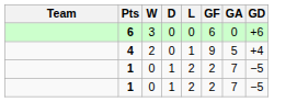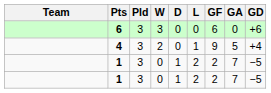 <table class="wikitable" style="text-align:center;">
 <tr>
 <th width=150>Team</th>
 <th width=20>Pts</th>
+<th width=20>Pld</th>
 <th width=20>W</th>
 <th width=20>D</th>
 <th width=20>L</th>
 <th width=20>GF</th>
 <th width=20>GA</th>
 <th width=20>GD</th>
 </tr>
 <tr style="background:#ccffcc;">
 <td style="text-align:left;"></td>
 <td><strong>6</strong></td>
 <td>3</td>
+<td>3</td>
 <td>0</td>
 <td>0</td>
 <td>6</td>
 <td>0</td>
 <td>+6</td>
 </tr>
 <tr>
 <td style="text-align:left;"></td>
 <td><strong>4</strong></td>
+<td>3</td>
 <td>2</td>
 <td>0</td>
 <td>1</td>
 <td>9</td>
 <td>5</td>
 <td>+4</td>
 </tr>
 <tr>
 <td style="text-align:left;"></td>
 <td><strong>1</strong></td>
+<td>3</td>
 <td>0</td>
 <td>1</td>
 <td>2</td>
 <td>2</td>
 <td>7</td>
 <td>−5</td>
 </tr>
 <tr>
 <td style="text-align:left;"></td>
 <td><strong>1</strong></td>
+<td>3</td>
 <td>0</td>
 <td>1</td>
 <td>2</td>
 <td>2</td>
 <td>7</td>
 <td>−5</td>
 </tr>
 </table>
